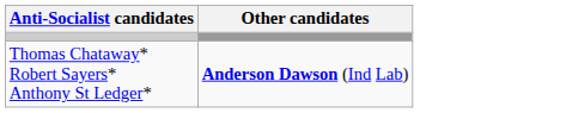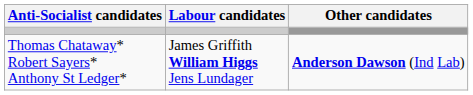 <table class="wikitable">
 <tr>
 <th><a href='#'>Anti-Socialist</a> candidates</th>
+<th><a href='#'>Labour</a> candidates</th>
 <th>Other candidates</th>
 </tr>
 <tr bgcolor="#cccccc">
+<td></td>
 <td></td>
 <td bgcolor="#999999"></td>
 </tr>
 <tr>
 <td><a href='#'>Thomas Chataway</a>*<br><a href='#'>Robert Sayers</a>*<br><a href='#'>Anthony St Ledger</a>*</td>
+<td>James Griffith<br><strong><a href='#'>William Higgs</a></strong><br><a href='#'>Jens Lundager</a></td>
 <td><strong><a href='#'>Anderson Dawson</a></strong> (<a href='#'>Ind</a> <a href='#'>Lab</a>)</td>
 </tr>
 </table>
